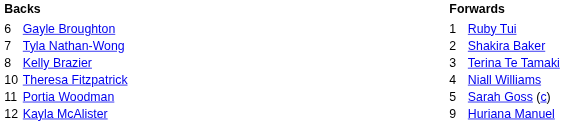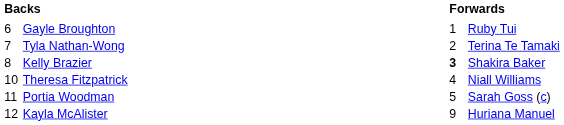 <table style="text-align:left">
 <tr>
 <th colspan=2>Backs</th>
 <th colspan=2>Forwards</th>
 </tr>
 <tr>
 <th style="width:20px;"></th>
 <th style="width:550px;"></th>
 <th style="width:20px;"></th>
 <th style="width:250px;"></th>
 </tr>
 <tr>
 <td align=centre>6</td>
 <td><a href='#'>Gayle Broughton</a></td>
 <td align=centre>1</td>
 <td><a href='#'>Ruby Tui</a></td>
 </tr>
 <tr>
 <td align=centre>7</td>
 <td><a href='#'>Tyla Nathan-Wong</a></td>
 <td align=centre>2</td>
-<td><a href='#'>Shakira Baker</a></td>
+<td><a href='#'>Terina Te Tamaki</a></td>
 </tr>
 <tr>
 <td align=centre>8</td>
 <td><a href='#'>Kelly Brazier</a></td>
-<td align=centre>3</td>
-<td><a href='#'>Terina Te Tamaki</a></td>
+<td align=centre><strong>3</strong></td>
+<td><a href='#'>Shakira Baker</a></td>
 </tr>
 <tr>
 <td align=centre>10</td>
 <td><a href='#'>Theresa Fitzpatrick</a></td>
 <td align=centre>4</td>
 <td><a href='#'>Niall Williams</a></td>
 </tr>
 <tr>
 <td align=centre>11</td>
 <td><a href='#'>Portia Woodman</a></td>
 <td align=centre>5</td>
 <td><a href='#'>Sarah Goss</a> (<a href='#'>c</a>)</td>
 </tr>
 <tr>
 <td align=centre>12</td>
 <td><a href='#'>Kayla McAlister</a></td>
 <td align=centre>9</td>
 <td><a href='#'>Huriana Manuel</a></td>
 </tr>
 </table>
